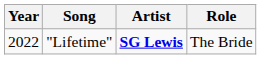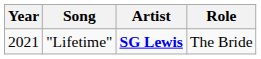 <table class="wikitable sortable">
 <tr>
 <th>Year</th>
 <th>Song</th>
 <th>Artist</th>
 <th>Role</th>
 </tr>
 <tr>
-<td>2022</td>
+<td>2021</td>
 <td>"Lifetime"</td>
 <td><strong><a href='#'>SG Lewis</a></strong></td>
 <td>The Bride</td>
 </tr>
 </table>
